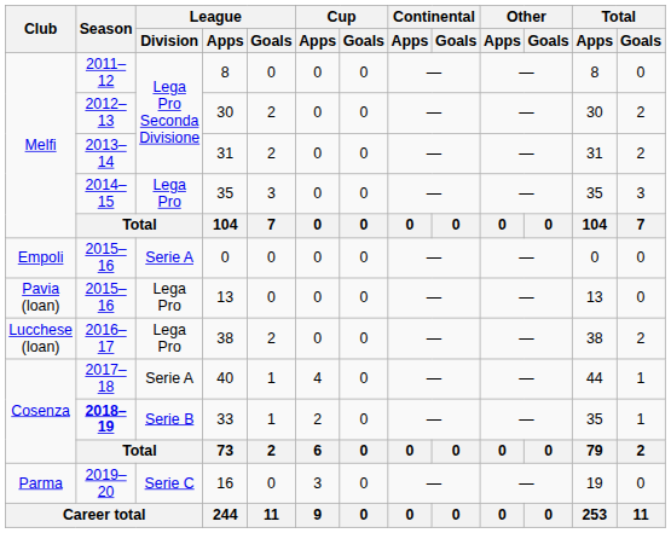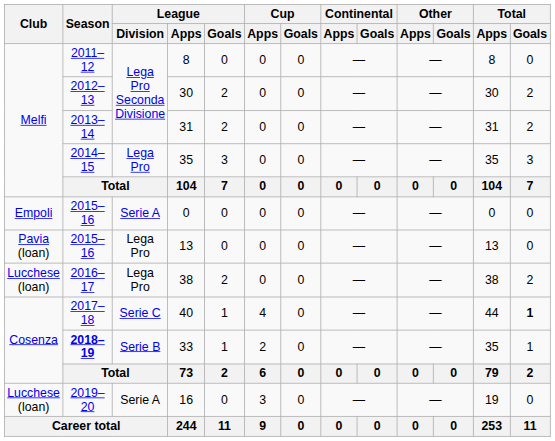 <table class="wikitable" style="text-align:center">
 <tr>
 <th rowspan="2">Club</th>
 <th rowspan="2">Season</th>
 <th colspan="3">League</th>
 <th colspan="2">Cup</th>
 <th colspan="2">Continental</th>
 <th colspan="2">Other</th>
 <th colspan="2">Total</th>
 </tr>
 <tr>
 <th>Division</th>
 <th>Apps</th>
 <th>Goals</th>
 <th>Apps</th>
 <th>Goals</th>
 <th>Apps</th>
 <th>Goals</th>
 <th>Apps</th>
 <th>Goals</th>
 <th>Apps</th>
 <th>Goals</th>
 </tr>
 <tr>
 <td rowspan="5"><a href='#'>Melfi</a></td>
 <td><a href='#'>2011–12</a></td>
 <td rowspan="3"><a href='#'>Lega Pro Seconda Divisione</a></td>
 <td>8</td>
 <td>0</td>
 <td>0</td>
 <td>0</td>
 <td colspan="2">—</td>
 <td colspan="2">—</td>
 <td>8</td>
 <td>0</td>
 </tr>
 <tr>
 <td><a href='#'>2012–13</a></td>
 <td>30</td>
 <td>2</td>
 <td>0</td>
 <td>0</td>
 <td colspan="2">—</td>
 <td colspan="2">—</td>
 <td>30</td>
 <td>2</td>
 </tr>
 <tr>
 <td><a href='#'>2013–14</a></td>
 <td>31</td>
 <td>2</td>
 <td>0</td>
 <td>0</td>
 <td colspan="2">—</td>
 <td colspan="2">—</td>
 <td>31</td>
 <td>2</td>
 </tr>
 <tr>
 <td><a href='#'>2014–15</a></td>
 <td><a href='#'>Lega Pro</a></td>
 <td>35</td>
 <td>3</td>
 <td>0</td>
 <td>0</td>
 <td colspan="2">—</td>
 <td colspan="2">—</td>
 <td>35</td>
 <td>3</td>
 </tr>
 <tr>
 <th colspan="2">Total</th>
 <th>104</th>
 <th>7</th>
 <th>0</th>
 <th>0</th>
 <th>0</th>
 <th>0</th>
 <th>0</th>
 <th>0</th>
 <th>104</th>
 <th>7</th>
 </tr>
 <tr>
 <td><a href='#'>Empoli</a></td>
 <td><a href='#'>2015–16</a></td>
 <td><a href='#'>Serie A</a></td>
 <td>0</td>
 <td>0</td>
 <td>0</td>
 <td>0</td>
 <td colspan="2">—</td>
 <td colspan="2">—</td>
 <td>0</td>
 <td>0</td>
 </tr>
 <tr>
 <td><a href='#'>Pavia</a> (loan)</td>
 <td><a href='#'>2015–16</a></td>
 <td>Lega Pro</td>
 <td>13</td>
 <td>0</td>
 <td>0</td>
 <td>0</td>
 <td colspan="2">—</td>
 <td colspan="2">—</td>
 <td>13</td>
 <td>0</td>
 </tr>
 <tr>
 <td><a href='#'>Lucchese</a> (loan)</td>
 <td><a href='#'>2016–17</a></td>
 <td>Lega Pro</td>
 <td>38</td>
 <td>2</td>
 <td>0</td>
 <td>0</td>
 <td colspan="2">—</td>
 <td colspan="2">—</td>
 <td>38</td>
 <td>2</td>
 </tr>
 <tr>
 <td rowspan="3"><a href='#'>Cosenza</a></td>
 <td><a href='#'>2017–18</a></td>
-<td>Serie A</td>
+<td><a href='#'>Serie C</a></td>
 <td>40</td>
 <td>1</td>
 <td>4</td>
 <td>0</td>
 <td colspan="2">—</td>
 <td colspan="2">—</td>
 <td>44</td>
-<td>1</td>
+<td><strong>1</strong></td>
 </tr>
 <tr>
 <td><strong><a href='#'>2018–19</a></strong></td>
 <td><a href='#'>Serie B</a></td>
 <td>33</td>
 <td>1</td>
 <td>2</td>
 <td>0</td>
 <td colspan="2">—</td>
 <td colspan="2">—</td>
 <td>35</td>
 <td>1</td>
 </tr>
 <tr>
 <th colspan="2">Total</th>
 <th>73</th>
 <th>2</th>
 <th>6</th>
 <th>0</th>
 <th>0</th>
 <th>0</th>
 <th>0</th>
 <th>0</th>
 <th>79</th>
 <th>2</th>
 </tr>
 <tr>
-<td><a href='#'>Parma</a></td>
+<td><a href='#'>Lucchese</a> (loan)</td>
 <td><a href='#'>2019–20</a></td>
-<td><a href='#'>Serie C</a></td>
+<td>Serie A</td>
 <td>16</td>
 <td>0</td>
 <td>3</td>
 <td>0</td>
 <td colspan="2">—</td>
 <td colspan="2">—</td>
 <td>19</td>
 <td>0</td>
 </tr>
 <tr>
 <th colspan="3">Career total</th>
 <th>244</th>
 <th>11</th>
 <th>9</th>
 <th>0</th>
 <th>0</th>
 <th>0</th>
 <th>0</th>
 <th>0</th>
 <th>253</th>
 <th>11</th>
 </tr>
 </table>
